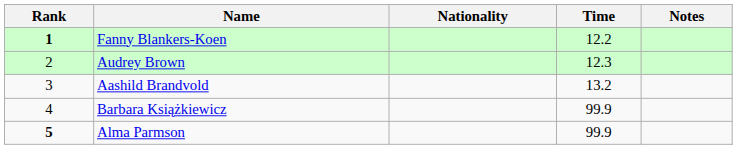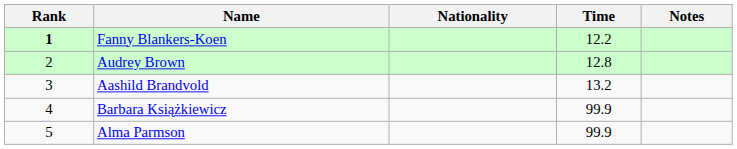 <table class="wikitable sortable" style="text-align:center;width: 50%">
 <tr>
 <th>Rank</th>
 <th>Name</th>
 <th>Nationality</th>
 <th>Time</th>
 <th>Notes</th>
 </tr>
 <tr bgcolor=ccffcc>
 <td><strong>1</strong></td>
 <td align=left><a href='#'>Fanny Blankers-Koen</a></td>
 <td align=left></td>
 <td>12.2</td>
 <td></td>
 </tr>
 <tr bgcolor=ccffcc>
 <td>2</td>
 <td align=left><a href='#'>Audrey Brown</a></td>
 <td align=left></td>
-<td>12.3</td>
+<td>12.8</td>
 <td></td>
 </tr>
 <tr>
 <td>3</td>
 <td align=left><a href='#'>Aashild Brandvold</a></td>
 <td align=left></td>
 <td>13.2</td>
 <td></td>
 </tr>
 <tr>
 <td>4</td>
 <td align=left><a href='#'>Barbara Książkiewicz</a></td>
 <td align=left></td>
 <td>99.9</td>
 <td></td>
 </tr>
 <tr>
-<td><strong>5</strong></td>
+<td>5</td>
 <td align=left><a href='#'>Alma Parmson</a></td>
 <td align=left></td>
 <td>99.9</td>
 <td></td>
 </tr>
 </table>
